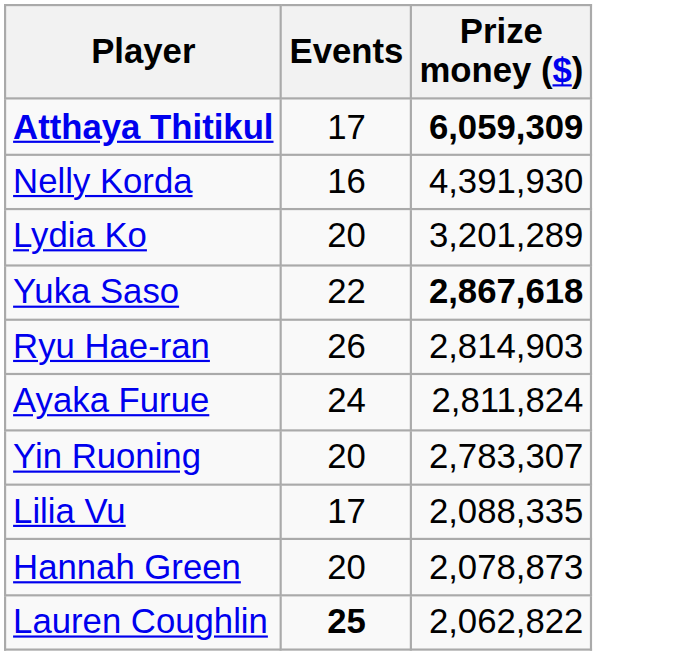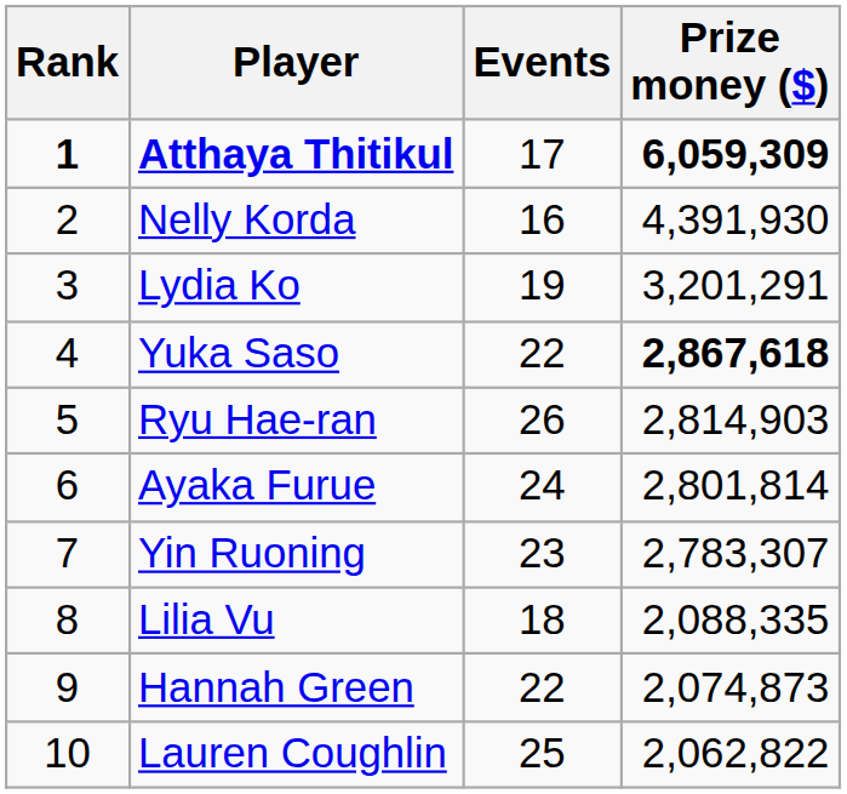 <table class=wikitable>
 <tr>
+<th>Rank</th>
 <th>Player</th>
 <th>Events</th>
 <th>Prize<br>money (<a href='#'>$</a>)</th>
 </tr>
 <tr>
+<td align=center><strong>1</strong></td>
 <td> <strong><a href='#'>Atthaya Thitikul</a></strong></td>
 <td align=center>17</td>
 <td align=right><strong>6,059,309</strong></td>
 </tr>
 <tr>
+<td align=center>2</td>
 <td> <a href='#'>Nelly Korda</a></td>
 <td align=center>16</td>
 <td align=right>4,391,930</td>
 </tr>
 <tr>
+<td align=center>3</td>
 <td> <a href='#'>Lydia Ko</a></td>
-<td align=center>20</td>
-<td align=right>3,201,289</td>
+<td align=center>19</td>
+<td align=right>3,201,291</td>
 </tr>
 <tr>
+<td align=center>4</td>
 <td> <a href='#'>Yuka Saso</a></td>
 <td align=center>22</td>
 <td align=right><strong>2,867,618</strong></td>
 </tr>
 <tr>
+<td align=center>5</td>
 <td> <a href='#'>Ryu Hae-ran</a></td>
 <td align=center>26</td>
 <td align=right>2,814,903</td>
 </tr>
 <tr>
+<td align=center>6</td>
 <td> <a href='#'>Ayaka Furue</a></td>
 <td align=center>24</td>
-<td align=right>2,811,824</td>
+<td align=right>2,801,814</td>
 </tr>
 <tr>
+<td align=center>7</td>
 <td> <a href='#'>Yin Ruoning</a></td>
-<td align=center>20</td>
+<td align=center>23</td>
 <td align=right>2,783,307</td>
 </tr>
 <tr>
+<td align=center>8</td>
 <td> <a href='#'>Lilia Vu</a></td>
-<td align=center>17</td>
+<td align=center>18</td>
 <td align=right>2,088,335</td>
 </tr>
 <tr>
+<td align=center>9</td>
 <td> <a href='#'>Hannah Green</a></td>
-<td align=center>20</td>
-<td align=right>2,078,873</td>
+<td align=center>22</td>
+<td align=right>2,074,873</td>
 </tr>
 <tr>
+<td align=center>10</td>
 <td> <a href='#'>Lauren Coughlin</a></td>
-<td align=center><strong>25</strong></td>
+<td align=center>25</td>
 <td align=right>2,062,822</td>
 </tr>
 </table>
